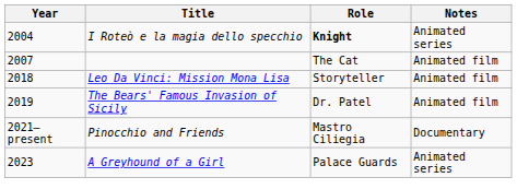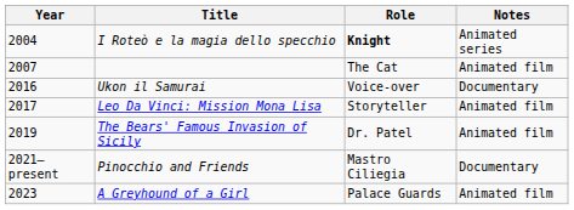 <table class="wikitable plainrowheaders sortable">
 <tr>
 <th scope="col">Year</th>
 <th scope="col">Title</th>
 <th scope="col">Role</th>
 <th scope="col">Notes</th>
 </tr>
 <tr>
 <td>2004</td>
 <td><em>I Roteò e la magia dello specchio</em></td>
 <td><strong>Knight</strong></td>
 <td>Animated series</td>
 </tr>
 <tr>
 <td>2007</td>
 <td><em></em></td>
 <td>The Cat</td>
 <td>Animated film</td>
 </tr>
 <tr>
-<td>2018</td>
+<td>2016</td>
+<td><em>Ukon il Samurai</em></td>
+<td>Voice-over</td>
+<td>Documentary</td>
+</tr>
+<tr>
+<td>2017</td>
 <td><em><a href='#'>Leo Da Vinci: Mission Mona Lisa</a></em></td>
 <td>Storyteller</td>
 <td>Animated film</td>
 </tr>
 <tr>
 <td>2019</td>
 <td><em><a href='#'>The Bears' Famous Invasion of Sicily</a></em></td>
 <td>Dr. Patel</td>
 <td>Animated film</td>
 </tr>
 <tr>
 <td>2021–present</td>
 <td><em>Pinocchio and Friends</em></td>
 <td>Mastro Ciliegia</td>
 <td>Documentary</td>
 </tr>
 <tr>
 <td>2023</td>
 <td><em><a href='#'>A Greyhound of a Girl</a></em></td>
 <td>Palace Guards</td>
-<td>Animated series</td>
+<td>Animated film</td>
 </tr>
 </table>
